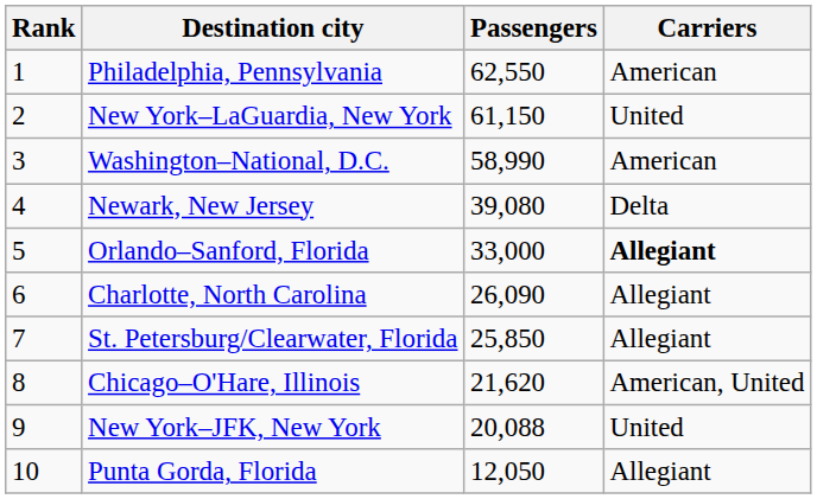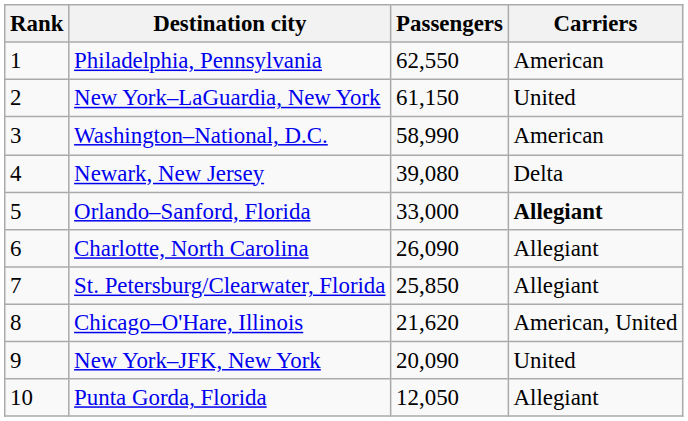 <table class="wikitable" style="font-size: 96%" width= align=>
 <tr>
 <th>Rank</th>
 <th>Destination city</th>
 <th>Passengers</th>
 <th>Carriers</th>
 </tr>
 <tr>
 <td>1</td>
 <td> <a href='#'>Philadelphia, Pennsylvania</a></td>
 <td>62,550</td>
 <td>American</td>
 </tr>
 <tr>
 <td>2</td>
 <td> <a href='#'>New York–LaGuardia, New York</a></td>
 <td>61,150</td>
 <td>United</td>
 </tr>
 <tr>
 <td>3</td>
 <td> <a href='#'>Washington–National, D.C.</a></td>
 <td>58,990</td>
 <td>American</td>
 </tr>
 <tr>
 <td>4</td>
 <td> <a href='#'>Newark, New Jersey</a></td>
 <td>39,080</td>
 <td>Delta</td>
 </tr>
 <tr>
 <td>5</td>
 <td> <a href='#'>Orlando–Sanford, Florida</a></td>
 <td>33,000</td>
 <td><strong>Allegiant</strong></td>
 </tr>
 <tr>
 <td>6</td>
 <td> <a href='#'>Charlotte, North Carolina</a></td>
 <td>26,090</td>
 <td>Allegiant</td>
 </tr>
 <tr>
 <td>7</td>
 <td> <a href='#'>St. Petersburg/Clearwater, Florida</a></td>
 <td>25,850</td>
 <td>Allegiant</td>
 </tr>
 <tr>
 <td>8</td>
 <td> <a href='#'>Chicago–O'Hare, Illinois</a></td>
 <td>21,620</td>
 <td>American, United</td>
 </tr>
 <tr>
 <td>9</td>
 <td> <a href='#'>New York–JFK, New York</a></td>
-<td>20,088</td>
+<td>20,090</td>
 <td>United</td>
 </tr>
 <tr>
 <td>10</td>
 <td> <a href='#'>Punta Gorda, Florida</a></td>
 <td>12,050</td>
 <td>Allegiant</td>
 </tr>
 </table>
